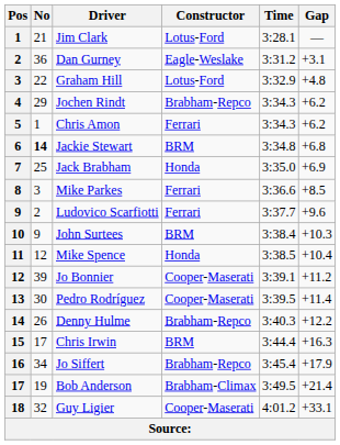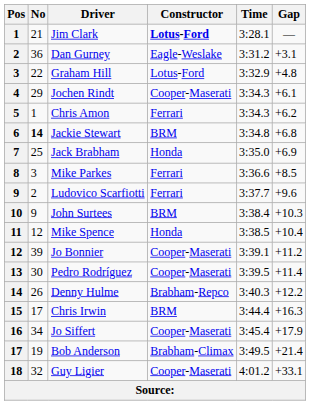 <table class="wikitable sortable" style="font-size: 95%">
 <tr>
 <th>Pos</th>
 <th>No</th>
 <th>Driver</th>
 <th>Constructor</th>
 <th>Time</th>
 <th>Gap</th>
 </tr>
 <tr>
 <th>1</th>
 <td>21</td>
 <td> <a href='#'>Jim Clark</a></td>
-<td><a href='#'>Lotus</a>-<a href='#'>Ford</a></td>
+<td><strong><a href='#'>Lotus</a>-<a href='#'>Ford</a></strong></td>
 <td>3:28.1</td>
 <td align="center">—</td>
 </tr>
 <tr>
 <th>2</th>
 <td>36</td>
 <td> <a href='#'>Dan Gurney</a></td>
 <td><a href='#'>Eagle</a>-<a href='#'>Weslake</a></td>
 <td>3:31.2</td>
 <td>+3.1</td>
 </tr>
 <tr>
 <th>3</th>
 <td>22</td>
 <td> <a href='#'>Graham Hill</a></td>
 <td><a href='#'>Lotus</a>-<a href='#'>Ford</a></td>
 <td>3:32.9</td>
 <td>+4.8</td>
 </tr>
 <tr>
 <th>4</th>
 <td>29</td>
 <td> <a href='#'>Jochen Rindt</a></td>
-<td><a href='#'>Brabham</a>-<a href='#'>Repco</a></td>
+<td><a href='#'>Cooper</a>-<a href='#'>Maserati</a></td>
 <td>3:34.3</td>
-<td>+6.2</td>
+<td>+6.1</td>
 </tr>
 <tr>
 <th>5</th>
 <td>1</td>
 <td> <a href='#'>Chris Amon</a></td>
 <td><a href='#'>Ferrari</a></td>
 <td>3:34.3</td>
 <td>+6.2</td>
 </tr>
 <tr>
 <th>6</th>
 <td><strong>14</strong></td>
 <td> <a href='#'>Jackie Stewart</a></td>
 <td><a href='#'>BRM</a></td>
 <td>3:34.8</td>
 <td>+6.8</td>
 </tr>
 <tr>
 <th>7</th>
 <td>25</td>
 <td> <a href='#'>Jack Brabham</a></td>
 <td><a href='#'>Honda</a></td>
 <td>3:35.0</td>
 <td>+6.9</td>
 </tr>
 <tr>
 <th>8</th>
 <td>3</td>
 <td> <a href='#'>Mike Parkes</a></td>
 <td><a href='#'>Ferrari</a></td>
 <td>3:36.6</td>
 <td>+8.5</td>
 </tr>
 <tr>
 <th>9</th>
 <td>2</td>
 <td> <a href='#'>Ludovico Scarfiotti</a></td>
 <td><a href='#'>Ferrari</a></td>
 <td>3:37.7</td>
 <td>+9.6</td>
 </tr>
 <tr>
 <th>10</th>
 <td>9</td>
 <td> <a href='#'>John Surtees</a></td>
 <td><a href='#'>BRM</a></td>
 <td>3:38.4</td>
 <td>+10.3</td>
 </tr>
 <tr>
 <th>11</th>
 <td>12</td>
 <td> <a href='#'>Mike Spence</a></td>
 <td><a href='#'>Honda</a></td>
 <td>3:38.5</td>
 <td>+10.4</td>
 </tr>
 <tr>
 <th>12</th>
 <td>39</td>
 <td> <a href='#'>Jo Bonnier</a></td>
 <td><a href='#'>Cooper</a>-<a href='#'>Maserati</a></td>
 <td>3:39.1</td>
 <td>+11.2</td>
 </tr>
 <tr>
 <th>13</th>
 <td>30</td>
 <td> <a href='#'>Pedro Rodríguez</a></td>
 <td><a href='#'>Cooper</a>-<a href='#'>Maserati</a></td>
 <td>3:39.5</td>
 <td>+11.4</td>
 </tr>
 <tr>
 <th>14</th>
 <td>26</td>
 <td> <a href='#'>Denny Hulme</a></td>
 <td><a href='#'>Brabham</a>-<a href='#'>Repco</a></td>
 <td>3:40.3</td>
 <td>+12.2</td>
 </tr>
 <tr>
 <th>15</th>
 <td>17</td>
 <td> <a href='#'>Chris Irwin</a></td>
 <td><a href='#'>BRM</a></td>
 <td>3:44.4</td>
 <td>+16.3</td>
 </tr>
 <tr>
 <th>16</th>
 <td>34</td>
 <td> <a href='#'>Jo Siffert</a></td>
-<td><a href='#'>Brabham</a>-<a href='#'>Repco</a></td>
+<td><a href='#'>Cooper</a>-<a href='#'>Maserati</a></td>
 <td>3:45.4</td>
 <td>+17.9</td>
 </tr>
 <tr>
 <th>17</th>
 <td>19</td>
 <td> <a href='#'>Bob Anderson</a></td>
 <td><a href='#'>Brabham</a>-<a href='#'>Climax</a></td>
 <td>3:49.5</td>
 <td>+21.4</td>
 </tr>
 <tr>
 <th>18</th>
 <td>32</td>
 <td> <a href='#'>Guy Ligier</a></td>
 <td><a href='#'>Cooper</a>-<a href='#'>Maserati</a></td>
 <td>4:01.2</td>
 <td>+33.1</td>
 </tr>
 <tr>
 <th colspan="6">Source:</th>
 </tr>
 </table>
